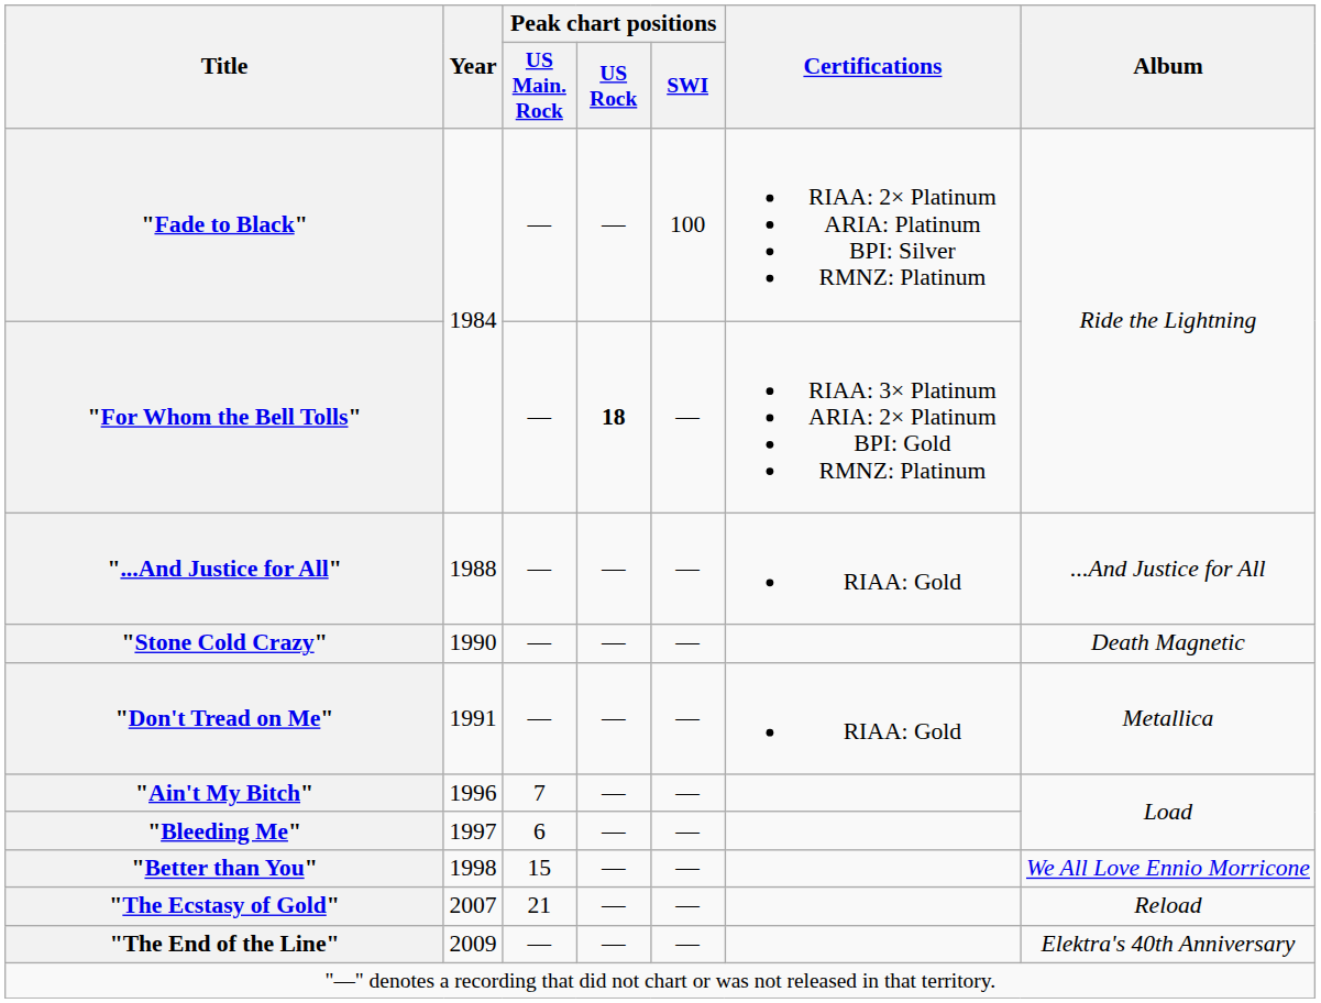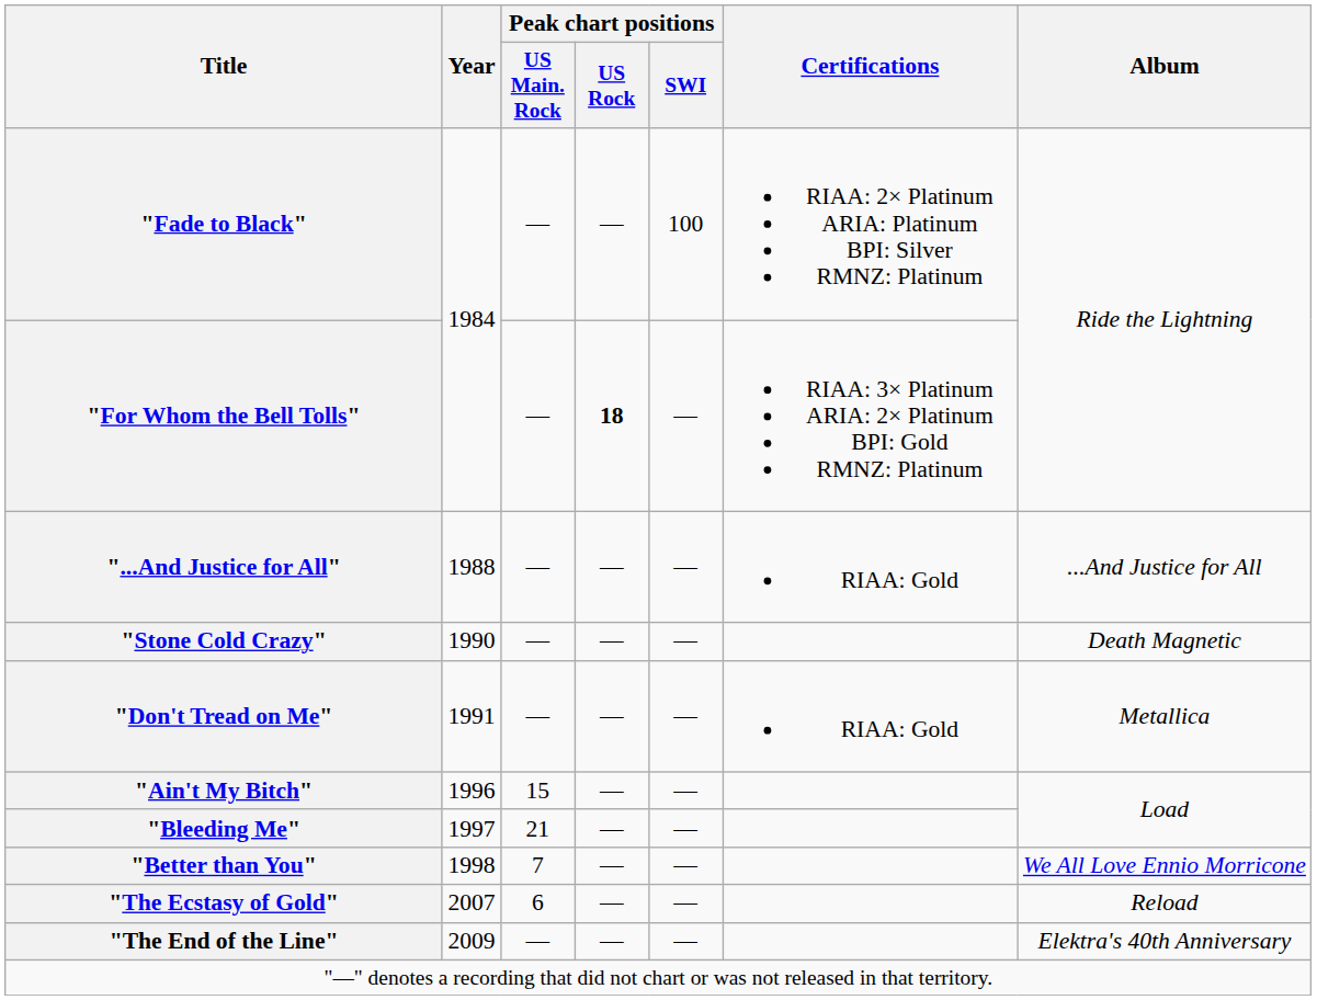 <table class="wikitable plainrowheaders" style="text-align:center;">
 <tr>
 <th scope="col" rowspan="2" style="width:18em;">Title</th>
 <th scope="col" rowspan="2">Year</th>
 <th scope="col" colspan="3">Peak chart positions</th>
 <th scope="col" rowspan="2" style="width:12em;"><a href='#'>Certifications</a></th>
 <th scope="col" rowspan="2">Album</th>
 </tr>
 <tr>
 <th scope="col" style="width:3em;font-size:90%;"><a href='#'>US<br>Main.<br>Rock</a><br></th>
 <th scope="col" style="width:3em;font-size:90%;"><a href='#'>US<br>Rock</a><br></th>
 <th scope="col" style="width:3em;font-size:90%;"><a href='#'>SWI</a><br></th>
 </tr>
 <tr>
 <th scope="row">"<a href='#'>Fade to Black</a>"</th>
 <td rowspan="2">1984</td>
 <td>—</td>
 <td>—</td>
 <td>100</td>
 <td><br><ul><li>RIAA: 2× Platinum</li><li>ARIA: Platinum</li><li>BPI: Silver</li><li>RMNZ: Platinum</li></ul></td>
 <td rowspan="2"><em>Ride the Lightning</em></td>
 </tr>
 <tr>
 <th scope="row">"<a href='#'>For Whom the Bell Tolls</a>"</th>
 <td>—</td>
 <td><strong>18</strong></td>
 <td>—</td>
 <td><br><ul><li>RIAA: 3× Platinum</li><li>ARIA: 2× Platinum</li><li>BPI: Gold</li><li>RMNZ: Platinum</li></ul></td>
 </tr>
 <tr>
 <th scope="row">"<a href='#'>...And Justice for All</a>"</th>
 <td>1988</td>
 <td>—</td>
 <td>—</td>
 <td>—</td>
 <td><br><ul><li>RIAA: Gold</li></ul></td>
 <td><em>...And Justice for All</em></td>
 </tr>
 <tr>
 <th scope="row">"<a href='#'>Stone Cold Crazy</a>"</th>
 <td>1990</td>
 <td>—</td>
 <td>—</td>
 <td>—</td>
 <td></td>
 <td><em>Death Magnetic</em></td>
 </tr>
 <tr>
 <th scope="row">"<a href='#'>Don't Tread on Me</a>"</th>
 <td>1991</td>
 <td>—</td>
 <td>—</td>
 <td>—</td>
 <td><br><ul><li>RIAA: Gold</li></ul></td>
 <td><em>Metallica</em></td>
 </tr>
 <tr>
 <th scope="row">"<a href='#'>Ain't My Bitch</a>"</th>
 <td>1996</td>
-<td>7</td>
+<td>15</td>
 <td>—</td>
 <td>—</td>
 <td></td>
 <td rowspan="2"><em>Load</em></td>
 </tr>
 <tr>
 <th scope="row">"<a href='#'>Bleeding Me</a>"</th>
 <td>1997</td>
-<td>6</td>
+<td>21</td>
 <td>—</td>
 <td>—</td>
 <td></td>
 </tr>
 <tr>
 <th scope="row">"<a href='#'>Better than You</a>"</th>
 <td>1998</td>
-<td>15</td>
+<td>7</td>
 <td>—</td>
 <td>—</td>
 <td></td>
 <td><em><a href='#'>We All Love Ennio Morricone</a></em></td>
 </tr>
 <tr>
 <th scope="row">"<a href='#'>The Ecstasy of Gold</a>"</th>
 <td>2007</td>
-<td>21</td>
+<td>6</td>
 <td>—</td>
 <td>—</td>
 <td></td>
 <td><em>Reload</em></td>
 </tr>
 <tr>
 <th scope="row">"The End of the Line"</th>
 <td>2009</td>
 <td>—</td>
 <td>—</td>
 <td>—</td>
 <td></td>
 <td><em>Elektra's 40th Anniversary</em></td>
 </tr>
 <tr>
 <td colspan="8" style="font-size:90%">"—" denotes a recording that did not chart or was not released in that territory.</td>
 </tr>
 </table>
